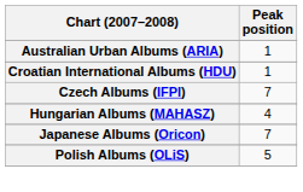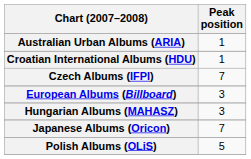 <table class="wikitable plainrowheaders sortable" style="text-align:center;">
 <tr>
 <th scope="col">Chart (2007–2008)</th>
 <th scope="col">Peak<br>position</th>
 </tr>
 <tr>
 </tr>
 <tr>
 <th scope="row">Australian Urban Albums (<a href='#'>ARIA</a>)</th>
 <td>1</td>
 </tr>
 <tr>
 </tr>
 <tr>
 </tr>
 <tr>
 </tr>
 <tr>
 </tr>
 <tr>
 <th scope="row">Croatian International Albums (<a href='#'>HDU</a>)</th>
 <td>1</td>
 </tr>
 <tr>
 <th scope="row">Czech Albums (<a href='#'>IFPI</a>)</th>
 <td>7</td>
 </tr>
 <tr>
 </tr>
 <tr>
 </tr>
 <tr>
+<th scope="row"><a href='#'>European Albums</a> (<em><a href='#'>Billboard</a></em>)</th>
+<td>3</td>
+</tr>
+<tr>
 </tr>
 <tr>
 </tr>
 <tr>
 </tr>
 <tr>
 <th scope="row">Hungarian Albums (<a href='#'>MAHASZ</a>)</th>
-<td>4</td>
+<td>3</td>
 </tr>
 <tr>
 </tr>
 <tr>
 </tr>
 <tr>
 <th scope="row">Japanese Albums (<a href='#'>Oricon</a>)</th>
 <td>7</td>
 </tr>
 <tr>
 </tr>
 <tr>
 </tr>
 <tr>
 </tr>
 <tr>
 <th scope="row">Polish Albums (<a href='#'>OLiS</a>)</th>
 <td>5</td>
 </tr>
 <tr>
 </tr>
 <tr>
 </tr>
 <tr>
 </tr>
 <tr>
 </tr>
 <tr>
 </tr>
 <tr>
 </tr>
 <tr>
 </tr>
 <tr>
 </tr>
 <tr>
 </tr>
 </table>
